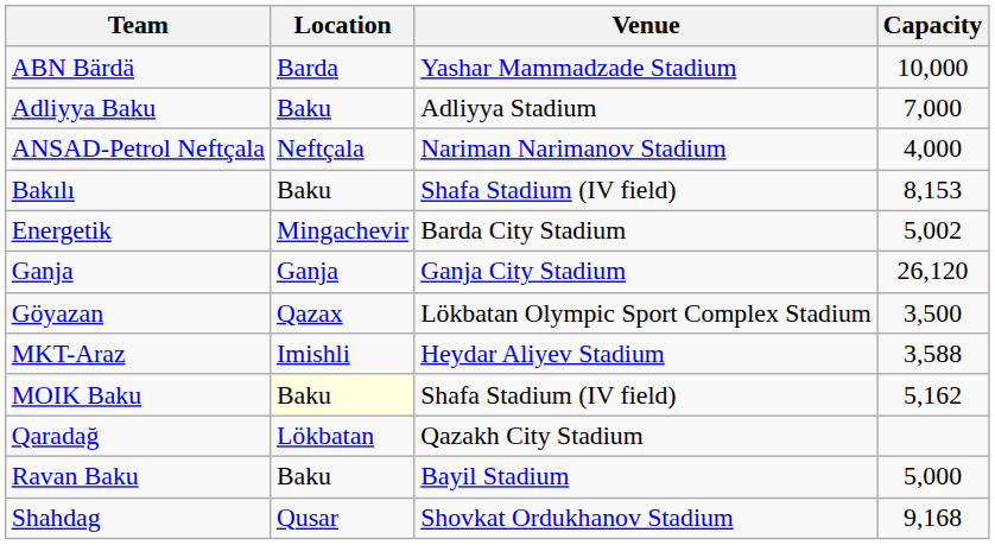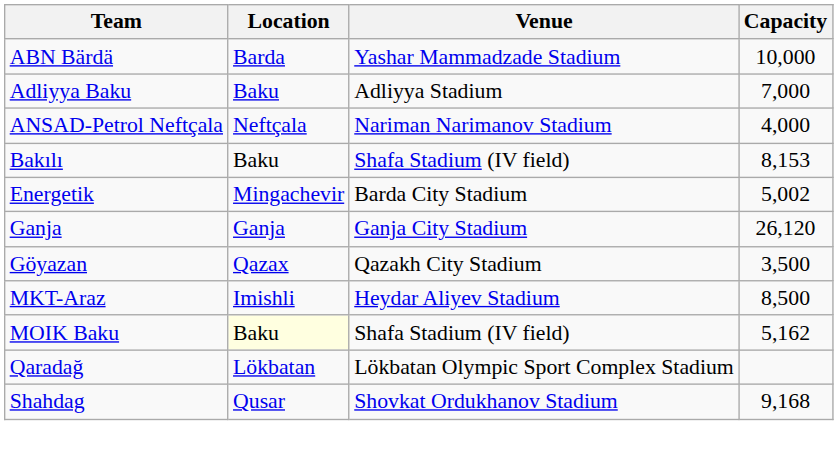 <table class="wikitable sortable">
 <tr>
 <th>Team</th>
 <th>Location</th>
 <th>Venue</th>
 <th>Capacity</th>
 </tr>
 <tr>
 <td><a href='#'>ABN Bärdä</a></td>
 <td><a href='#'>Barda</a></td>
 <td><a href='#'>Yashar Mammadzade Stadium</a></td>
 <td align="center">10,000</td>
 </tr>
 <tr>
 <td><a href='#'>Adliyya Baku</a></td>
 <td><a href='#'>Baku</a></td>
 <td>Adliyya Stadium</td>
 <td align="center">7,000</td>
 </tr>
 <tr>
 <td><a href='#'>ANSAD-Petrol Neftçala</a></td>
 <td><a href='#'>Neftçala</a></td>
 <td><a href='#'>Nariman Narimanov Stadium</a></td>
 <td align="center">4,000</td>
 </tr>
 <tr>
 <td><a href='#'>Bakılı</a></td>
 <td>Baku</td>
 <td><a href='#'>Shafa Stadium</a> (IV field)</td>
 <td align="center">8,153</td>
 </tr>
 <tr>
 <td><a href='#'>Energetik</a></td>
 <td><a href='#'>Mingachevir</a></td>
 <td>Barda City Stadium</td>
 <td align="center">5,002</td>
 </tr>
 <tr>
 <td><a href='#'>Ganja</a></td>
 <td><a href='#'>Ganja</a></td>
 <td><a href='#'>Ganja City Stadium</a></td>
 <td align="center">26,120</td>
 </tr>
 <tr>
 <td><a href='#'>Göyazan</a></td>
 <td><a href='#'>Qazax</a></td>
-<td>Lökbatan Olympic Sport Complex Stadium</td>
+<td>Qazakh City Stadium</td>
 <td align="center">3,500</td>
 </tr>
 <tr>
 <td><a href='#'>MKT-Araz</a></td>
 <td><a href='#'>Imishli</a></td>
 <td><a href='#'>Heydar Aliyev Stadium</a></td>
-<td align="center">3,588</td>
+<td align="center">8,500</td>
 </tr>
 <tr>
 <td><a href='#'>MOIK Baku</a></td>
 <td style="background: lightyellow;">Baku</td>
 <td>Shafa Stadium (IV field)</td>
 <td align="center">5,162</td>
 </tr>
 <tr>
 <td><a href='#'>Qaradağ</a></td>
 <td><a href='#'>Lökbatan</a></td>
-<td>Qazakh City Stadium</td>
+<td>Lökbatan Olympic Sport Complex Stadium</td>
 <td align="center"></td>
-</tr>
-<tr>
-<td><a href='#'>Ravan Baku</a></td>
-<td>Baku</td>
-<td><a href='#'>Bayil Stadium</a></td>
-<td align="center">5,000</td>
 </tr>
 <tr>
 <td><a href='#'>Shahdag</a></td>
 <td><a href='#'>Qusar</a></td>
 <td><a href='#'>Shovkat Ordukhanov Stadium</a></td>
 <td align="center">9,168</td>
 </tr>
 </table>
